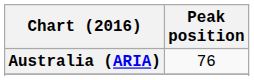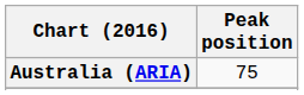 <table class="wikitable sortable plainrowheaders" style="text-align:center">
 <tr>
 <th scope="col">Chart (2016)</th>
 <th scope="col">Peak<br> position</th>
 </tr>
 <tr>
 <th scope="row">Australia (<a href='#'>ARIA</a>)</th>
-<td>76</td>
+<td>75</td>
 </tr>
 <tr>
 </tr>
 <tr>
 </tr>
 <tr>
 </tr>
 <tr>
 </tr>
 <tr>
 </tr>
 <tr>
 </tr>
 </table>
